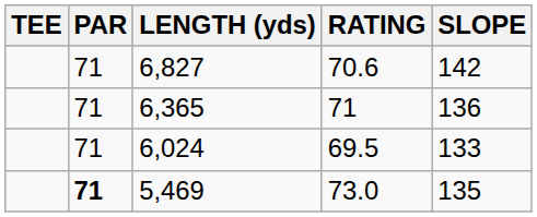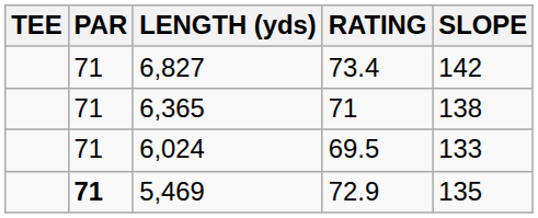 <table class="wikitable">
 <tr>
 <th>TEE</th>
 <th>PAR</th>
 <th>LENGTH (yds)</th>
 <th>RATING</th>
 <th>SLOPE</th>
 </tr>
 <tr>
 <td></td>
 <td>71</td>
 <td>6,827</td>
-<td>70.6</td>
+<td>73.4</td>
 <td>142</td>
 </tr>
 <tr>
 <td></td>
 <td>71</td>
 <td>6,365</td>
 <td>71</td>
-<td>136</td>
+<td>138</td>
 </tr>
 <tr>
 <td></td>
 <td>71</td>
 <td>6,024</td>
 <td>69.5</td>
 <td>133</td>
 </tr>
 <tr>
 <td></td>
 <td><strong>71</strong></td>
 <td>5,469</td>
-<td>73.0</td>
+<td>72.9</td>
 <td>135</td>
 </tr>
 </table>
